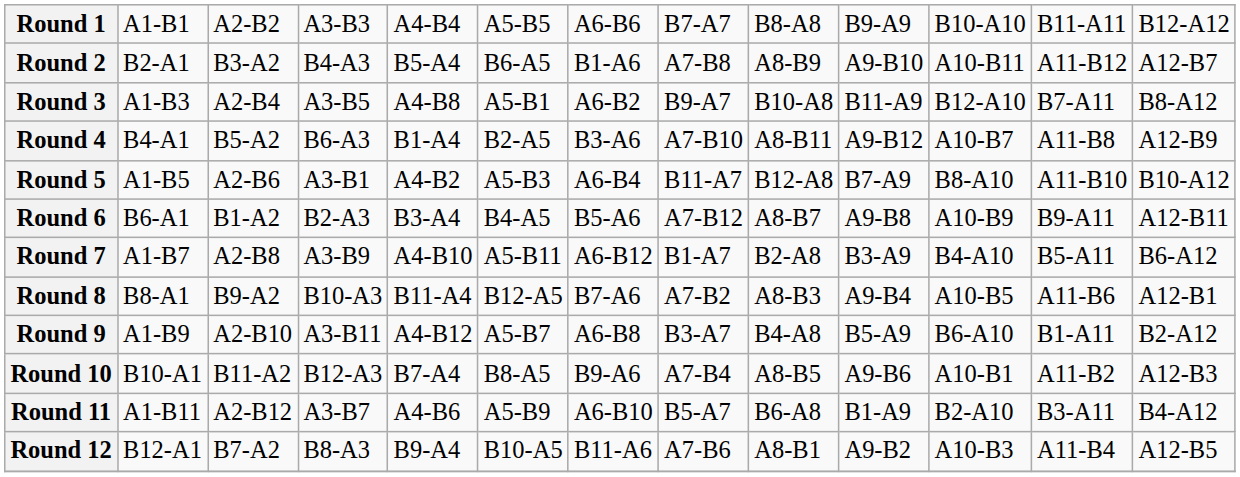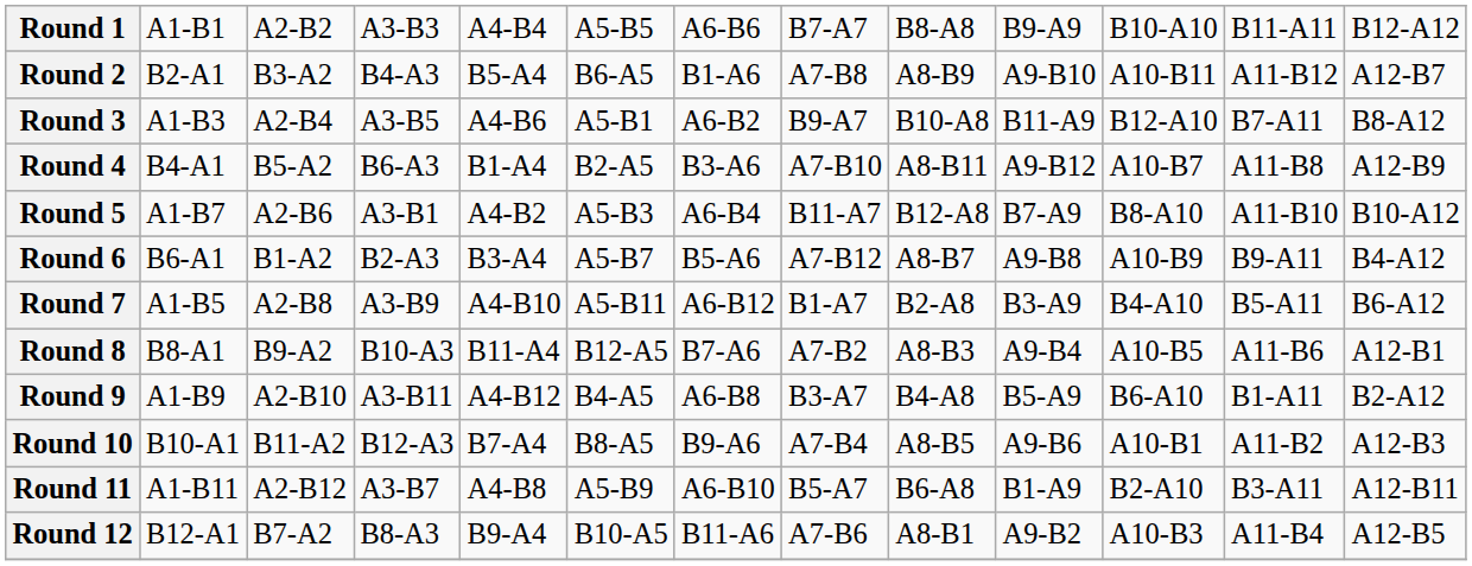 <table class="wikitable">
 <tr>
 <th scope="row">Round 1</th>
 <td>A1-B1</td>
 <td>A2-B2</td>
 <td>A3-B3</td>
 <td>A4-B4</td>
 <td>A5-B5</td>
 <td>A6-B6</td>
 <td>B7-A7</td>
 <td>B8-A8</td>
 <td>B9-A9</td>
 <td>B10-A10</td>
 <td>B11-A11</td>
 <td>B12-A12</td>
 </tr>
 <tr>
 <th scope="row">Round 2</th>
 <td>B2-A1</td>
 <td>B3-A2</td>
 <td>B4-A3</td>
 <td>B5-A4</td>
 <td>B6-A5</td>
 <td>B1-A6</td>
 <td>A7-B8</td>
 <td>A8-B9</td>
 <td>A9-B10</td>
 <td>A10-B11</td>
 <td>A11-B12</td>
 <td>A12-B7</td>
 </tr>
 <tr>
 <th scope="row">Round 3</th>
 <td>A1-B3</td>
 <td>A2-B4</td>
 <td>A3-B5</td>
-<td>A4-B8</td>
+<td>A4-B6</td>
 <td>A5-B1</td>
 <td>A6-B2</td>
 <td>B9-A7</td>
 <td>B10-A8</td>
 <td>B11-A9</td>
 <td>B12-A10</td>
 <td>B7-A11</td>
 <td>B8-A12</td>
 </tr>
 <tr>
 <th scope="row">Round 4</th>
 <td>B4-A1</td>
 <td>B5-A2</td>
 <td>B6-A3</td>
 <td>B1-A4</td>
 <td>B2-A5</td>
 <td>B3-A6</td>
 <td>A7-B10</td>
 <td>A8-B11</td>
 <td>A9-B12</td>
 <td>A10-B7</td>
 <td>A11-B8</td>
 <td>A12-B9</td>
 </tr>
 <tr>
 <th scope="row">Round 5</th>
-<td>A1-B5</td>
+<td>A1-B7</td>
 <td>A2-B6</td>
 <td>A3-B1</td>
 <td>A4-B2</td>
 <td>A5-B3</td>
 <td>A6-B4</td>
 <td>B11-A7</td>
 <td>B12-A8</td>
 <td>B7-A9</td>
 <td>B8-A10</td>
 <td>A11-B10</td>
 <td>B10-A12</td>
 </tr>
 <tr>
 <th scope="row">Round 6</th>
 <td>B6-A1</td>
 <td>B1-A2</td>
 <td>B2-A3</td>
 <td>B3-A4</td>
-<td>B4-A5</td>
+<td>A5-B7</td>
 <td>B5-A6</td>
 <td>A7-B12</td>
 <td>A8-B7</td>
 <td>A9-B8</td>
 <td>A10-B9</td>
 <td>B9-A11</td>
-<td>A12-B11</td>
+<td>B4-A12</td>
 </tr>
 <tr>
 <th scope="row">Round 7</th>
-<td>A1-B7</td>
+<td>A1-B5</td>
 <td>A2-B8</td>
 <td>A3-B9</td>
 <td>A4-B10</td>
 <td>A5-B11</td>
 <td>A6-B12</td>
 <td>B1-A7</td>
 <td>B2-A8</td>
 <td>B3-A9</td>
 <td>B4-A10</td>
 <td>B5-A11</td>
 <td>B6-A12</td>
 </tr>
 <tr>
 <th scope="row">Round 8</th>
 <td>B8-A1</td>
 <td>B9-A2</td>
 <td>B10-A3</td>
 <td>B11-A4</td>
 <td>B12-A5</td>
 <td>B7-A6</td>
 <td>A7-B2</td>
 <td>A8-B3</td>
 <td>A9-B4</td>
 <td>A10-B5</td>
 <td>A11-B6</td>
 <td>A12-B1</td>
 </tr>
 <tr>
 <th scope="row">Round 9</th>
 <td>A1-B9</td>
 <td>A2-B10</td>
 <td>A3-B11</td>
 <td>A4-B12</td>
-<td>A5-B7</td>
+<td>B4-A5</td>
 <td>A6-B8</td>
 <td>B3-A7</td>
 <td>B4-A8</td>
 <td>B5-A9</td>
 <td>B6-A10</td>
 <td>B1-A11</td>
 <td>B2-A12</td>
 </tr>
 <tr>
 <th scope="row">Round 10</th>
 <td>B10-A1</td>
 <td>B11-A2</td>
 <td>B12-A3</td>
 <td>B7-A4</td>
 <td>B8-A5</td>
 <td>B9-A6</td>
 <td>A7-B4</td>
 <td>A8-B5</td>
 <td>A9-B6</td>
 <td>A10-B1</td>
 <td>A11-B2</td>
 <td>A12-B3</td>
 </tr>
 <tr>
 <th scope="row">Round 11</th>
 <td>A1-B11</td>
 <td>A2-B12</td>
 <td>A3-B7</td>
-<td>A4-B6</td>
+<td>A4-B8</td>
 <td>A5-B9</td>
 <td>A6-B10</td>
 <td>B5-A7</td>
 <td>B6-A8</td>
 <td>B1-A9</td>
 <td>B2-A10</td>
 <td>B3-A11</td>
-<td>B4-A12</td>
+<td>A12-B11</td>
 </tr>
 <tr>
 <th scope="row">Round 12</th>
 <td>B12-A1</td>
 <td>B7-A2</td>
 <td>B8-A3</td>
 <td>B9-A4</td>
 <td>B10-A5</td>
 <td>B11-A6</td>
 <td>A7-B6</td>
 <td>A8-B1</td>
 <td>A9-B2</td>
 <td>A10-B3</td>
 <td>A11-B4</td>
 <td>A12-B5</td>
 </tr>
 <tr>
 </tr>
 </table>
